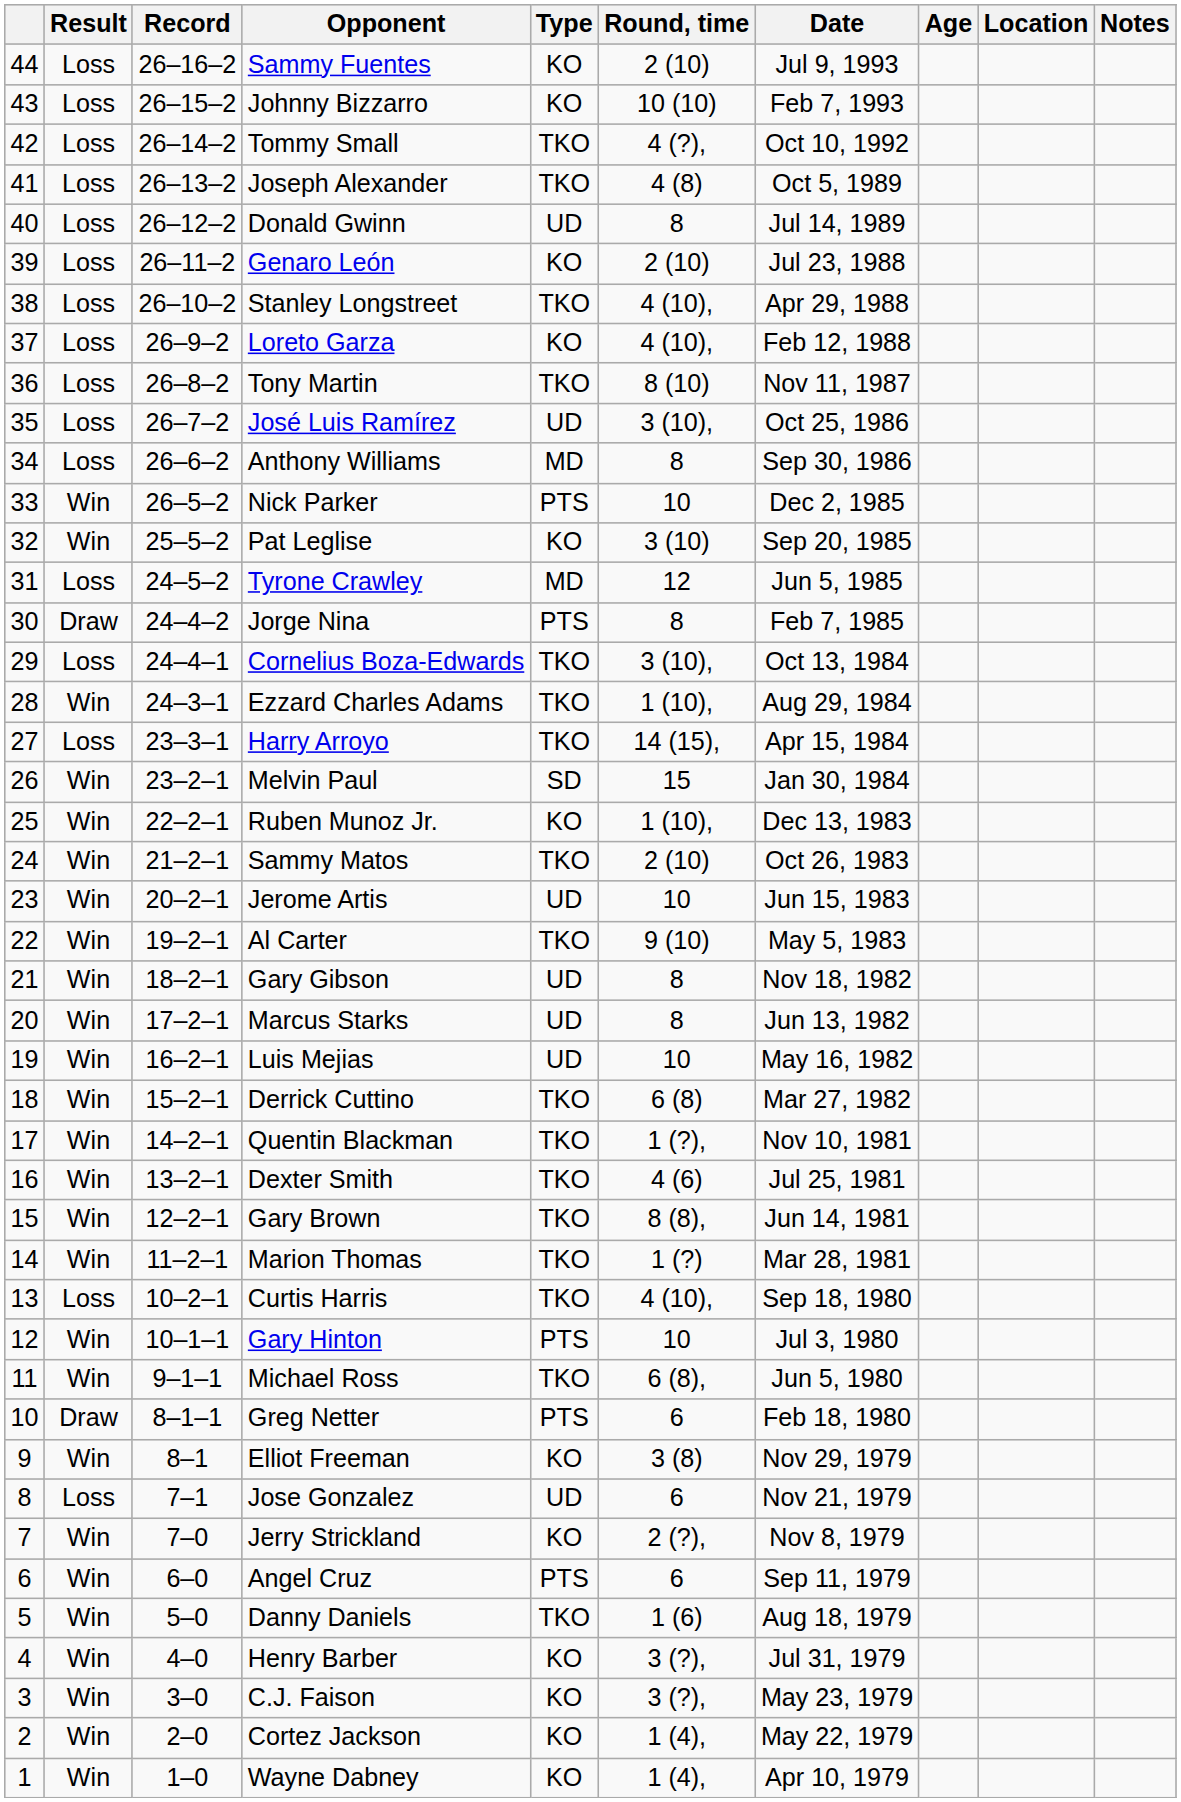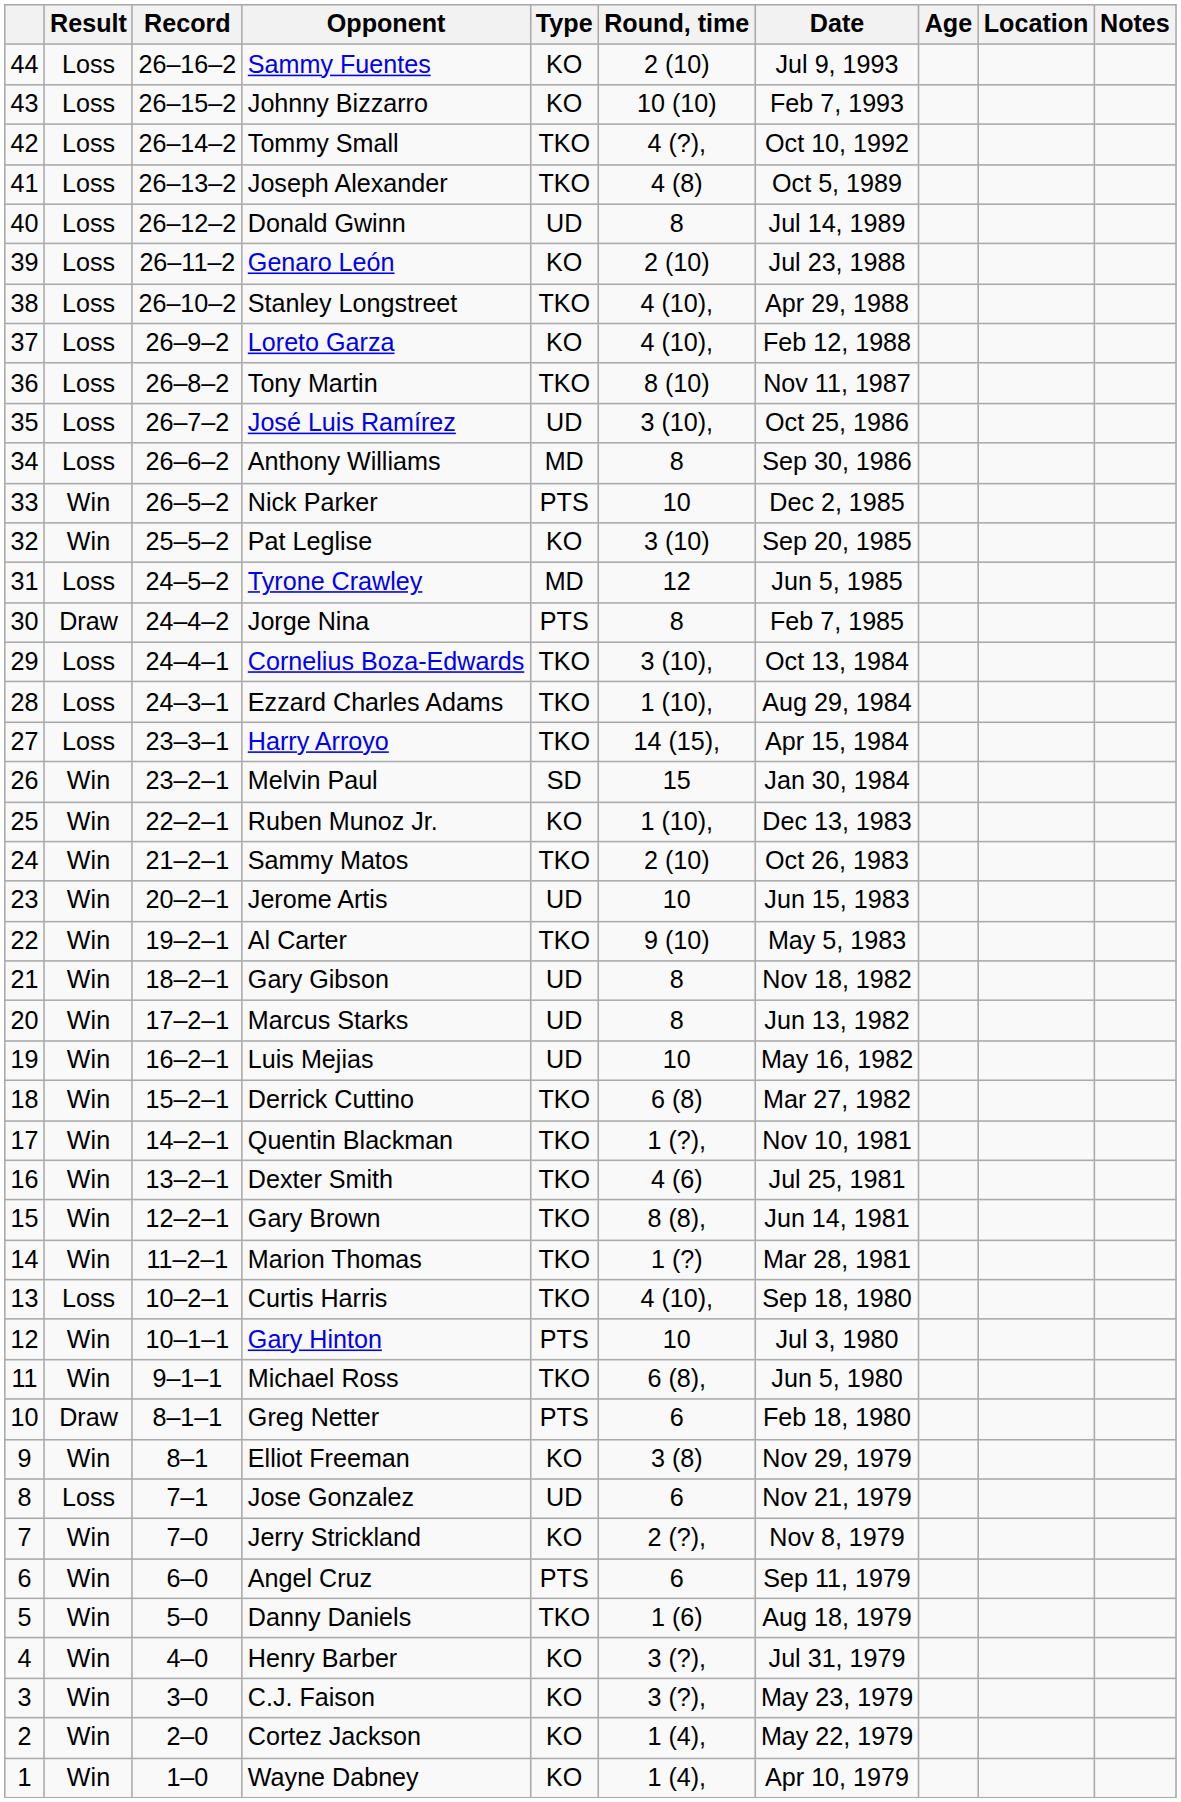 <table class=wikitable style=text-align:center>
 <tr>
 <th></th>
 <th>Result</th>
 <th>Record</th>
 <th>Opponent</th>
 <th>Type</th>
 <th>Round, time</th>
 <th>Date</th>
 <th>Age</th>
 <th>Location</th>
 <th>Notes</th>
 </tr>
 <tr>
 <td>44</td>
 <td>Loss</td>
 <td>26–16–2</td>
 <td align=left><a href='#'>Sammy Fuentes</a></td>
 <td>KO</td>
 <td>2 (10)</td>
 <td>Jul 9, 1993</td>
 <td align=left></td>
 <td align=left></td>
 <td align=left></td>
 </tr>
 <tr>
 <td>43</td>
 <td>Loss</td>
 <td>26–15–2</td>
 <td align=left>Johnny Bizzarro</td>
 <td>KO</td>
 <td>10 (10)</td>
 <td>Feb 7, 1993</td>
 <td align=left></td>
 <td align=left></td>
 <td align=left></td>
 </tr>
 <tr>
 <td>42</td>
 <td>Loss</td>
 <td>26–14–2</td>
 <td align=left>Tommy Small</td>
 <td>TKO</td>
 <td>4 (?), </td>
 <td>Oct 10, 1992</td>
 <td align=left></td>
 <td align=left></td>
 <td align=left></td>
 </tr>
 <tr>
 <td>41</td>
 <td>Loss</td>
 <td>26–13–2</td>
 <td align=left>Joseph Alexander</td>
 <td>TKO</td>
 <td>4 (8)</td>
 <td>Oct 5, 1989</td>
 <td align=left></td>
 <td align=left></td>
 <td align=left></td>
 </tr>
 <tr>
 <td>40</td>
 <td>Loss</td>
 <td>26–12–2</td>
 <td align=left>Donald Gwinn</td>
 <td>UD</td>
 <td>8</td>
 <td>Jul 14, 1989</td>
 <td align=left></td>
 <td align=left></td>
 <td align=left></td>
 </tr>
 <tr>
 <td>39</td>
 <td>Loss</td>
 <td>26–11–2</td>
 <td align=left><a href='#'>Genaro León</a></td>
 <td>KO</td>
 <td>2 (10)</td>
 <td>Jul 23, 1988</td>
 <td align=left></td>
 <td align=left></td>
 <td align=left></td>
 </tr>
 <tr>
 <td>38</td>
 <td>Loss</td>
 <td>26–10–2</td>
 <td align=left>Stanley Longstreet</td>
 <td>TKO</td>
 <td>4 (10), </td>
 <td>Apr 29, 1988</td>
 <td align=left></td>
 <td align=left></td>
 <td align=left></td>
 </tr>
 <tr>
 <td>37</td>
 <td>Loss</td>
 <td>26–9–2</td>
 <td align=left><a href='#'>Loreto Garza</a></td>
 <td>KO</td>
 <td>4 (10), </td>
 <td>Feb 12, 1988</td>
 <td align=left></td>
 <td align=left></td>
 <td align=left></td>
 </tr>
 <tr>
 <td>36</td>
 <td>Loss</td>
 <td>26–8–2</td>
 <td align=left>Tony Martin</td>
 <td>TKO</td>
 <td>8 (10)</td>
 <td>Nov 11, 1987</td>
 <td align=left></td>
 <td align=left></td>
 <td align=left></td>
 </tr>
 <tr>
 <td>35</td>
 <td>Loss</td>
 <td>26–7–2</td>
 <td align=left><a href='#'>José Luis Ramírez</a></td>
 <td>UD</td>
 <td>3 (10), </td>
 <td>Oct 25, 1986</td>
 <td align=left></td>
 <td align=left></td>
 <td align=left></td>
 </tr>
 <tr>
 <td>34</td>
 <td>Loss</td>
 <td>26–6–2</td>
 <td align=left>Anthony Williams</td>
 <td>MD</td>
 <td>8</td>
 <td>Sep 30, 1986</td>
 <td align=left></td>
 <td align=left></td>
 <td align=left></td>
 </tr>
 <tr>
 <td>33</td>
 <td>Win</td>
 <td>26–5–2</td>
 <td align=left>Nick Parker</td>
 <td>PTS</td>
 <td>10</td>
 <td>Dec 2, 1985</td>
 <td align=left></td>
 <td align=left></td>
 <td align=left></td>
 </tr>
 <tr>
 <td>32</td>
 <td>Win</td>
 <td>25–5–2</td>
 <td align=left>Pat Leglise</td>
 <td>KO</td>
 <td>3 (10)</td>
 <td>Sep 20, 1985</td>
 <td align=left></td>
 <td align=left></td>
 <td align=left></td>
 </tr>
 <tr>
 <td>31</td>
 <td>Loss</td>
 <td>24–5–2</td>
 <td align=left><a href='#'>Tyrone Crawley</a></td>
 <td>MD</td>
 <td>12</td>
 <td>Jun 5, 1985</td>
 <td align=left></td>
 <td align=left></td>
 <td align=left></td>
 </tr>
 <tr>
 <td>30</td>
 <td>Draw</td>
 <td>24–4–2</td>
 <td align=left>Jorge Nina</td>
 <td>PTS</td>
 <td>8</td>
 <td>Feb 7, 1985</td>
 <td align=left></td>
 <td align=left></td>
 <td align=left></td>
 </tr>
 <tr>
 <td>29</td>
 <td>Loss</td>
 <td>24–4–1</td>
 <td align=left><a href='#'>Cornelius Boza-Edwards</a></td>
 <td>TKO</td>
 <td>3 (10), </td>
 <td>Oct 13, 1984</td>
 <td align=left></td>
 <td align=left></td>
 <td align=left></td>
 </tr>
 <tr>
 <td>28</td>
-<td>Win</td>
+<td>Loss</td>
 <td>24–3–1</td>
 <td align=left>Ezzard Charles Adams</td>
 <td>TKO</td>
 <td>1 (10), </td>
 <td>Aug 29, 1984</td>
 <td align=left></td>
 <td align=left></td>
 <td align=left></td>
 </tr>
 <tr>
 <td>27</td>
 <td>Loss</td>
 <td>23–3–1</td>
 <td align=left><a href='#'>Harry Arroyo</a></td>
 <td>TKO</td>
 <td>14 (15), </td>
 <td>Apr 15, 1984</td>
 <td align=left></td>
 <td align=left></td>
 <td align=left></td>
 </tr>
 <tr>
 <td>26</td>
 <td>Win</td>
 <td>23–2–1</td>
 <td align=left>Melvin Paul</td>
 <td>SD</td>
 <td>15</td>
 <td>Jan 30, 1984</td>
 <td align=left></td>
 <td align=left></td>
 <td align=left></td>
 </tr>
 <tr>
 <td>25</td>
 <td>Win</td>
 <td>22–2–1</td>
 <td align=left>Ruben Munoz Jr.</td>
 <td>KO</td>
 <td>1 (10), </td>
 <td>Dec 13, 1983</td>
 <td align=left></td>
 <td align=left></td>
 <td align=left></td>
 </tr>
 <tr>
 <td>24</td>
 <td>Win</td>
 <td>21–2–1</td>
 <td align=left>Sammy Matos</td>
 <td>TKO</td>
 <td>2 (10)</td>
 <td>Oct 26, 1983</td>
 <td align=left></td>
 <td align=left></td>
 <td align=left></td>
 </tr>
 <tr>
 <td>23</td>
 <td>Win</td>
 <td>20–2–1</td>
 <td align=left>Jerome Artis</td>
 <td>UD</td>
 <td>10</td>
 <td>Jun 15, 1983</td>
 <td align=left></td>
 <td align=left></td>
 <td align=left></td>
 </tr>
 <tr>
 <td>22</td>
 <td>Win</td>
 <td>19–2–1</td>
 <td align=left>Al Carter</td>
 <td>TKO</td>
 <td>9 (10)</td>
 <td>May 5, 1983</td>
 <td align=left></td>
 <td align=left></td>
 <td align=left></td>
 </tr>
 <tr>
 <td>21</td>
 <td>Win</td>
 <td>18–2–1</td>
 <td align=left>Gary Gibson</td>
 <td>UD</td>
 <td>8</td>
 <td>Nov 18, 1982</td>
 <td align=left></td>
 <td align=left></td>
 <td align=left></td>
 </tr>
 <tr>
 <td>20</td>
 <td>Win</td>
 <td>17–2–1</td>
 <td align=left>Marcus Starks</td>
 <td>UD</td>
 <td>8</td>
 <td>Jun 13, 1982</td>
 <td align=left></td>
 <td align=left></td>
 <td align=left></td>
 </tr>
 <tr>
 <td>19</td>
 <td>Win</td>
 <td>16–2–1</td>
 <td align=left>Luis Mejias</td>
 <td>UD</td>
 <td>10</td>
 <td>May 16, 1982</td>
 <td align=left></td>
 <td align=left></td>
 <td align=left></td>
 </tr>
 <tr>
 <td>18</td>
 <td>Win</td>
 <td>15–2–1</td>
 <td align=left>Derrick Cuttino</td>
 <td>TKO</td>
 <td>6 (8)</td>
 <td>Mar 27, 1982</td>
 <td align=left></td>
 <td align=left></td>
 <td align=left></td>
 </tr>
 <tr>
 <td>17</td>
 <td>Win</td>
 <td>14–2–1</td>
 <td align=left>Quentin Blackman</td>
 <td>TKO</td>
 <td>1 (?), </td>
 <td>Nov 10, 1981</td>
 <td align=left></td>
 <td align=left></td>
 <td align=left></td>
 </tr>
 <tr>
 <td>16</td>
 <td>Win</td>
 <td>13–2–1</td>
 <td align=left>Dexter Smith</td>
 <td>TKO</td>
 <td>4 (6)</td>
 <td>Jul 25, 1981</td>
 <td align=left></td>
 <td align=left></td>
 <td align=left></td>
 </tr>
 <tr>
 <td>15</td>
 <td>Win</td>
 <td>12–2–1</td>
 <td align=left>Gary Brown</td>
 <td>TKO</td>
 <td>8 (8), </td>
 <td>Jun 14, 1981</td>
 <td align=left></td>
 <td align=left></td>
 <td align=left></td>
 </tr>
 <tr>
 <td>14</td>
 <td>Win</td>
 <td>11–2–1</td>
 <td align=left>Marion Thomas</td>
 <td>TKO</td>
 <td>1 (?)</td>
 <td>Mar 28, 1981</td>
 <td align=left></td>
 <td align=left></td>
 <td align=left></td>
 </tr>
 <tr>
 <td>13</td>
 <td>Loss</td>
 <td>10–2–1</td>
 <td align=left>Curtis Harris</td>
 <td>TKO</td>
 <td>4 (10), </td>
 <td>Sep 18, 1980</td>
 <td align=left></td>
 <td align=left></td>
 <td align=left></td>
 </tr>
 <tr>
 <td>12</td>
 <td>Win</td>
 <td>10–1–1</td>
 <td align=left><a href='#'>Gary Hinton</a></td>
 <td>PTS</td>
 <td>10</td>
 <td>Jul 3, 1980</td>
 <td align=left></td>
 <td align=left></td>
 <td align=left></td>
 </tr>
 <tr>
 <td>11</td>
 <td>Win</td>
 <td>9–1–1</td>
 <td align=left>Michael Ross</td>
 <td>TKO</td>
 <td>6 (8), </td>
 <td>Jun 5, 1980</td>
 <td align=left></td>
 <td align=left></td>
 <td align=left></td>
 </tr>
 <tr>
 <td>10</td>
 <td>Draw</td>
 <td>8–1–1</td>
 <td align=left>Greg Netter</td>
 <td>PTS</td>
 <td>6</td>
 <td>Feb 18, 1980</td>
 <td align=left></td>
 <td align=left></td>
 <td align=left></td>
 </tr>
 <tr>
 <td>9</td>
 <td>Win</td>
 <td>8–1</td>
 <td align=left>Elliot Freeman</td>
 <td>KO</td>
 <td>3 (8)</td>
 <td>Nov 29, 1979</td>
 <td align=left></td>
 <td align=left></td>
 <td align=left></td>
 </tr>
 <tr>
 <td>8</td>
 <td>Loss</td>
 <td>7–1</td>
 <td align=left>Jose Gonzalez</td>
 <td>UD</td>
 <td>6</td>
 <td>Nov 21, 1979</td>
 <td align=left></td>
 <td align=left></td>
 <td align=left></td>
 </tr>
 <tr>
 <td>7</td>
 <td>Win</td>
 <td>7–0</td>
 <td align=left>Jerry Strickland</td>
 <td>KO</td>
 <td>2 (?), </td>
 <td>Nov 8, 1979</td>
 <td align=left></td>
 <td align=left></td>
 <td align=left></td>
 </tr>
 <tr>
 <td>6</td>
 <td>Win</td>
 <td>6–0</td>
 <td align=left>Angel Cruz</td>
 <td>PTS</td>
 <td>6</td>
 <td>Sep 11, 1979</td>
 <td align=left></td>
 <td align=left></td>
 <td align=left></td>
 </tr>
 <tr>
 <td>5</td>
 <td>Win</td>
 <td>5–0</td>
 <td align=left>Danny Daniels</td>
 <td>TKO</td>
 <td>1 (6) </td>
 <td>Aug 18, 1979</td>
 <td align=left></td>
 <td align=left></td>
 <td align=left></td>
 </tr>
 <tr>
 <td>4</td>
 <td>Win</td>
 <td>4–0</td>
 <td align=left>Henry Barber</td>
 <td>KO</td>
 <td>3 (?), </td>
 <td>Jul 31, 1979</td>
 <td align=left></td>
 <td align=left></td>
 <td align=left></td>
 </tr>
 <tr>
 <td>3</td>
 <td>Win</td>
 <td>3–0</td>
 <td align=left>C.J. Faison</td>
 <td>KO</td>
 <td>3 (?), </td>
 <td>May 23, 1979</td>
 <td align=left></td>
 <td align=left></td>
 <td align=left></td>
 </tr>
 <tr>
 <td>2</td>
 <td>Win</td>
 <td>2–0</td>
 <td align=left>Cortez Jackson</td>
 <td>KO</td>
 <td>1 (4), </td>
 <td>May 22, 1979</td>
 <td align=left></td>
 <td align=left></td>
 <td align=left></td>
 </tr>
 <tr>
 <td>1</td>
 <td>Win</td>
 <td>1–0</td>
 <td align=left>Wayne Dabney</td>
 <td>KO</td>
 <td>1 (4), </td>
 <td>Apr 10, 1979</td>
 <td align=left></td>
 <td align=left></td>
 <td align=left></td>
 </tr>
 </table>
